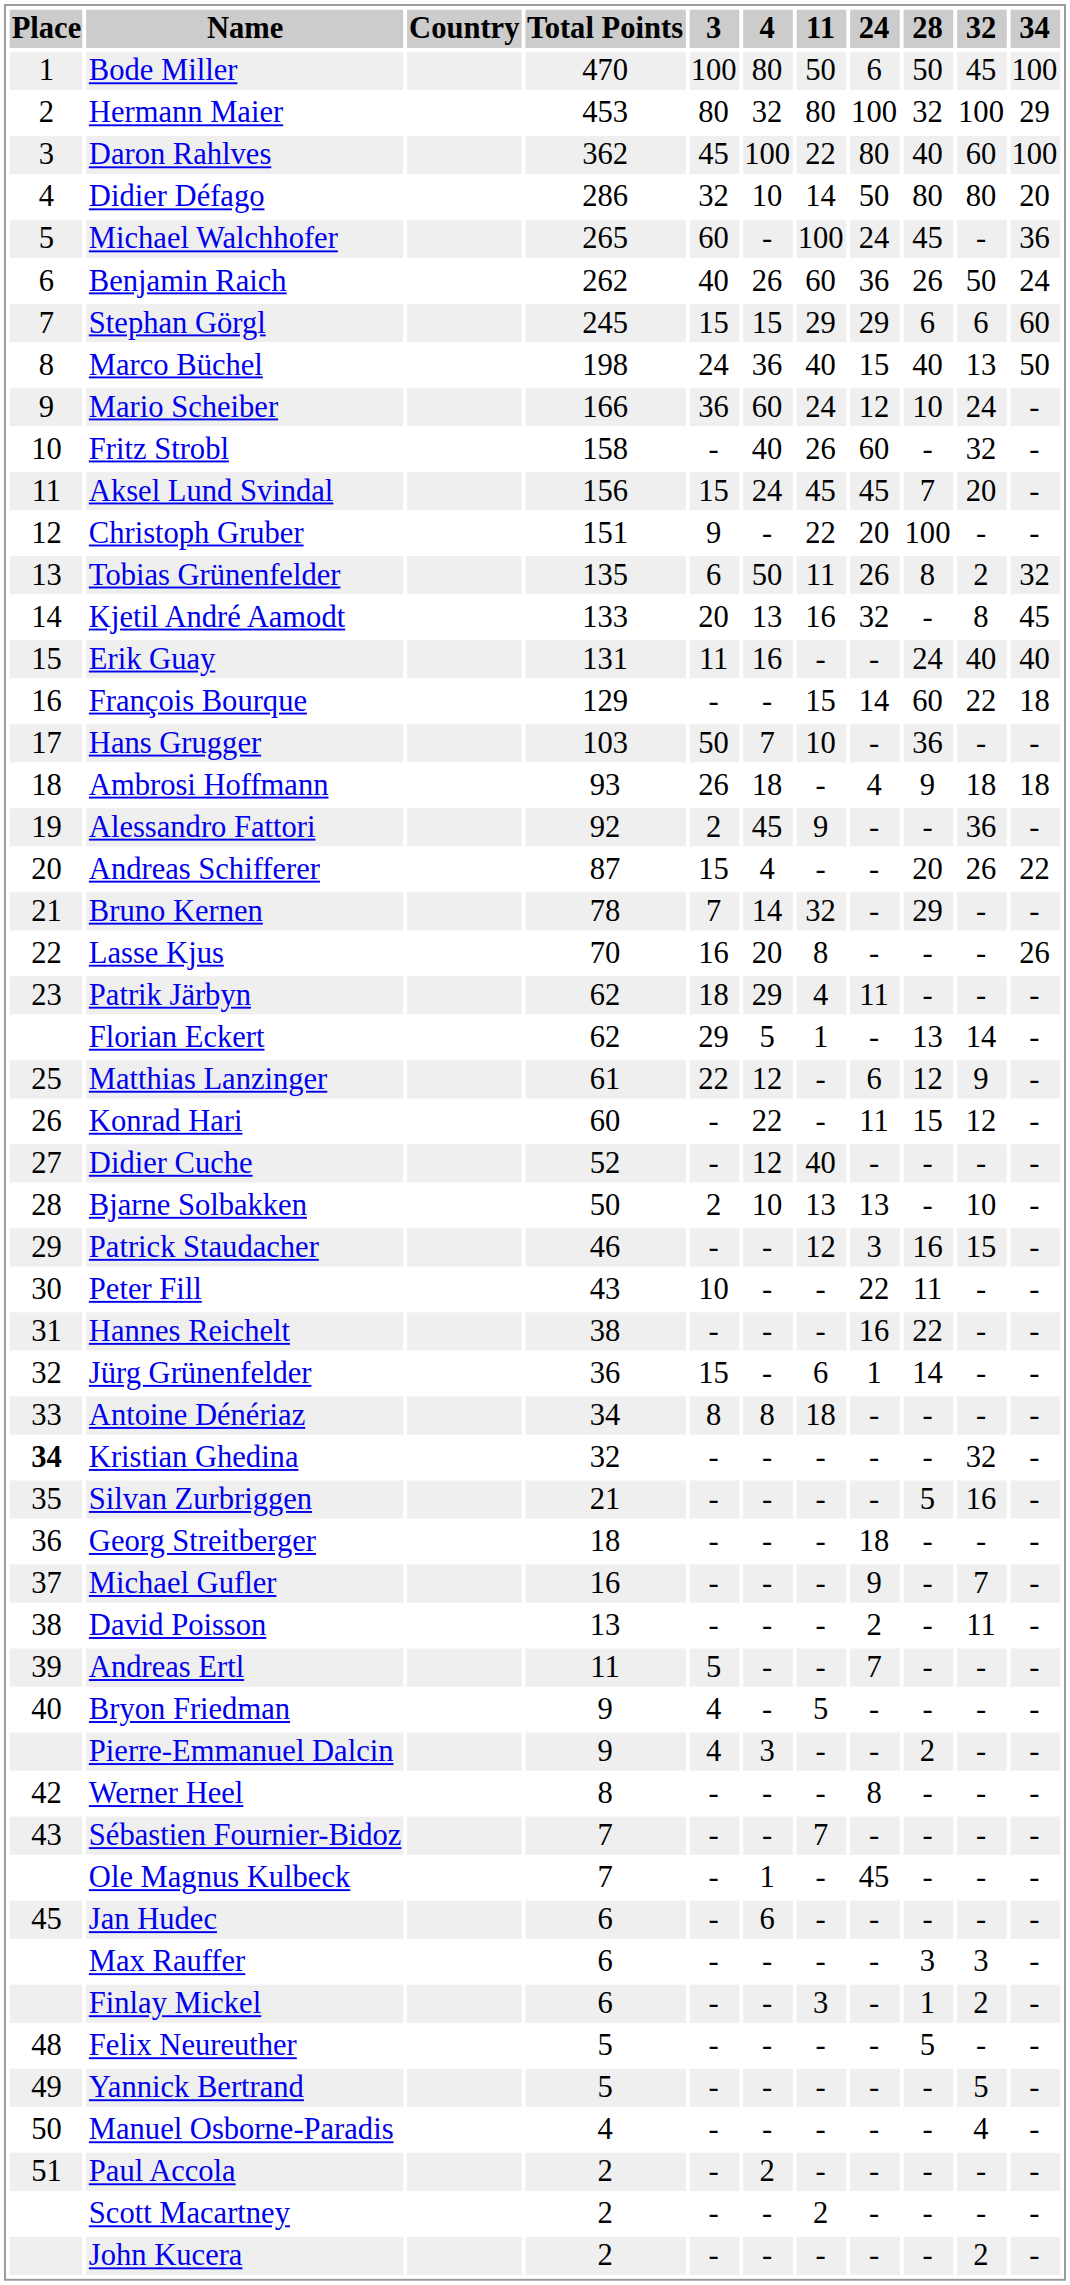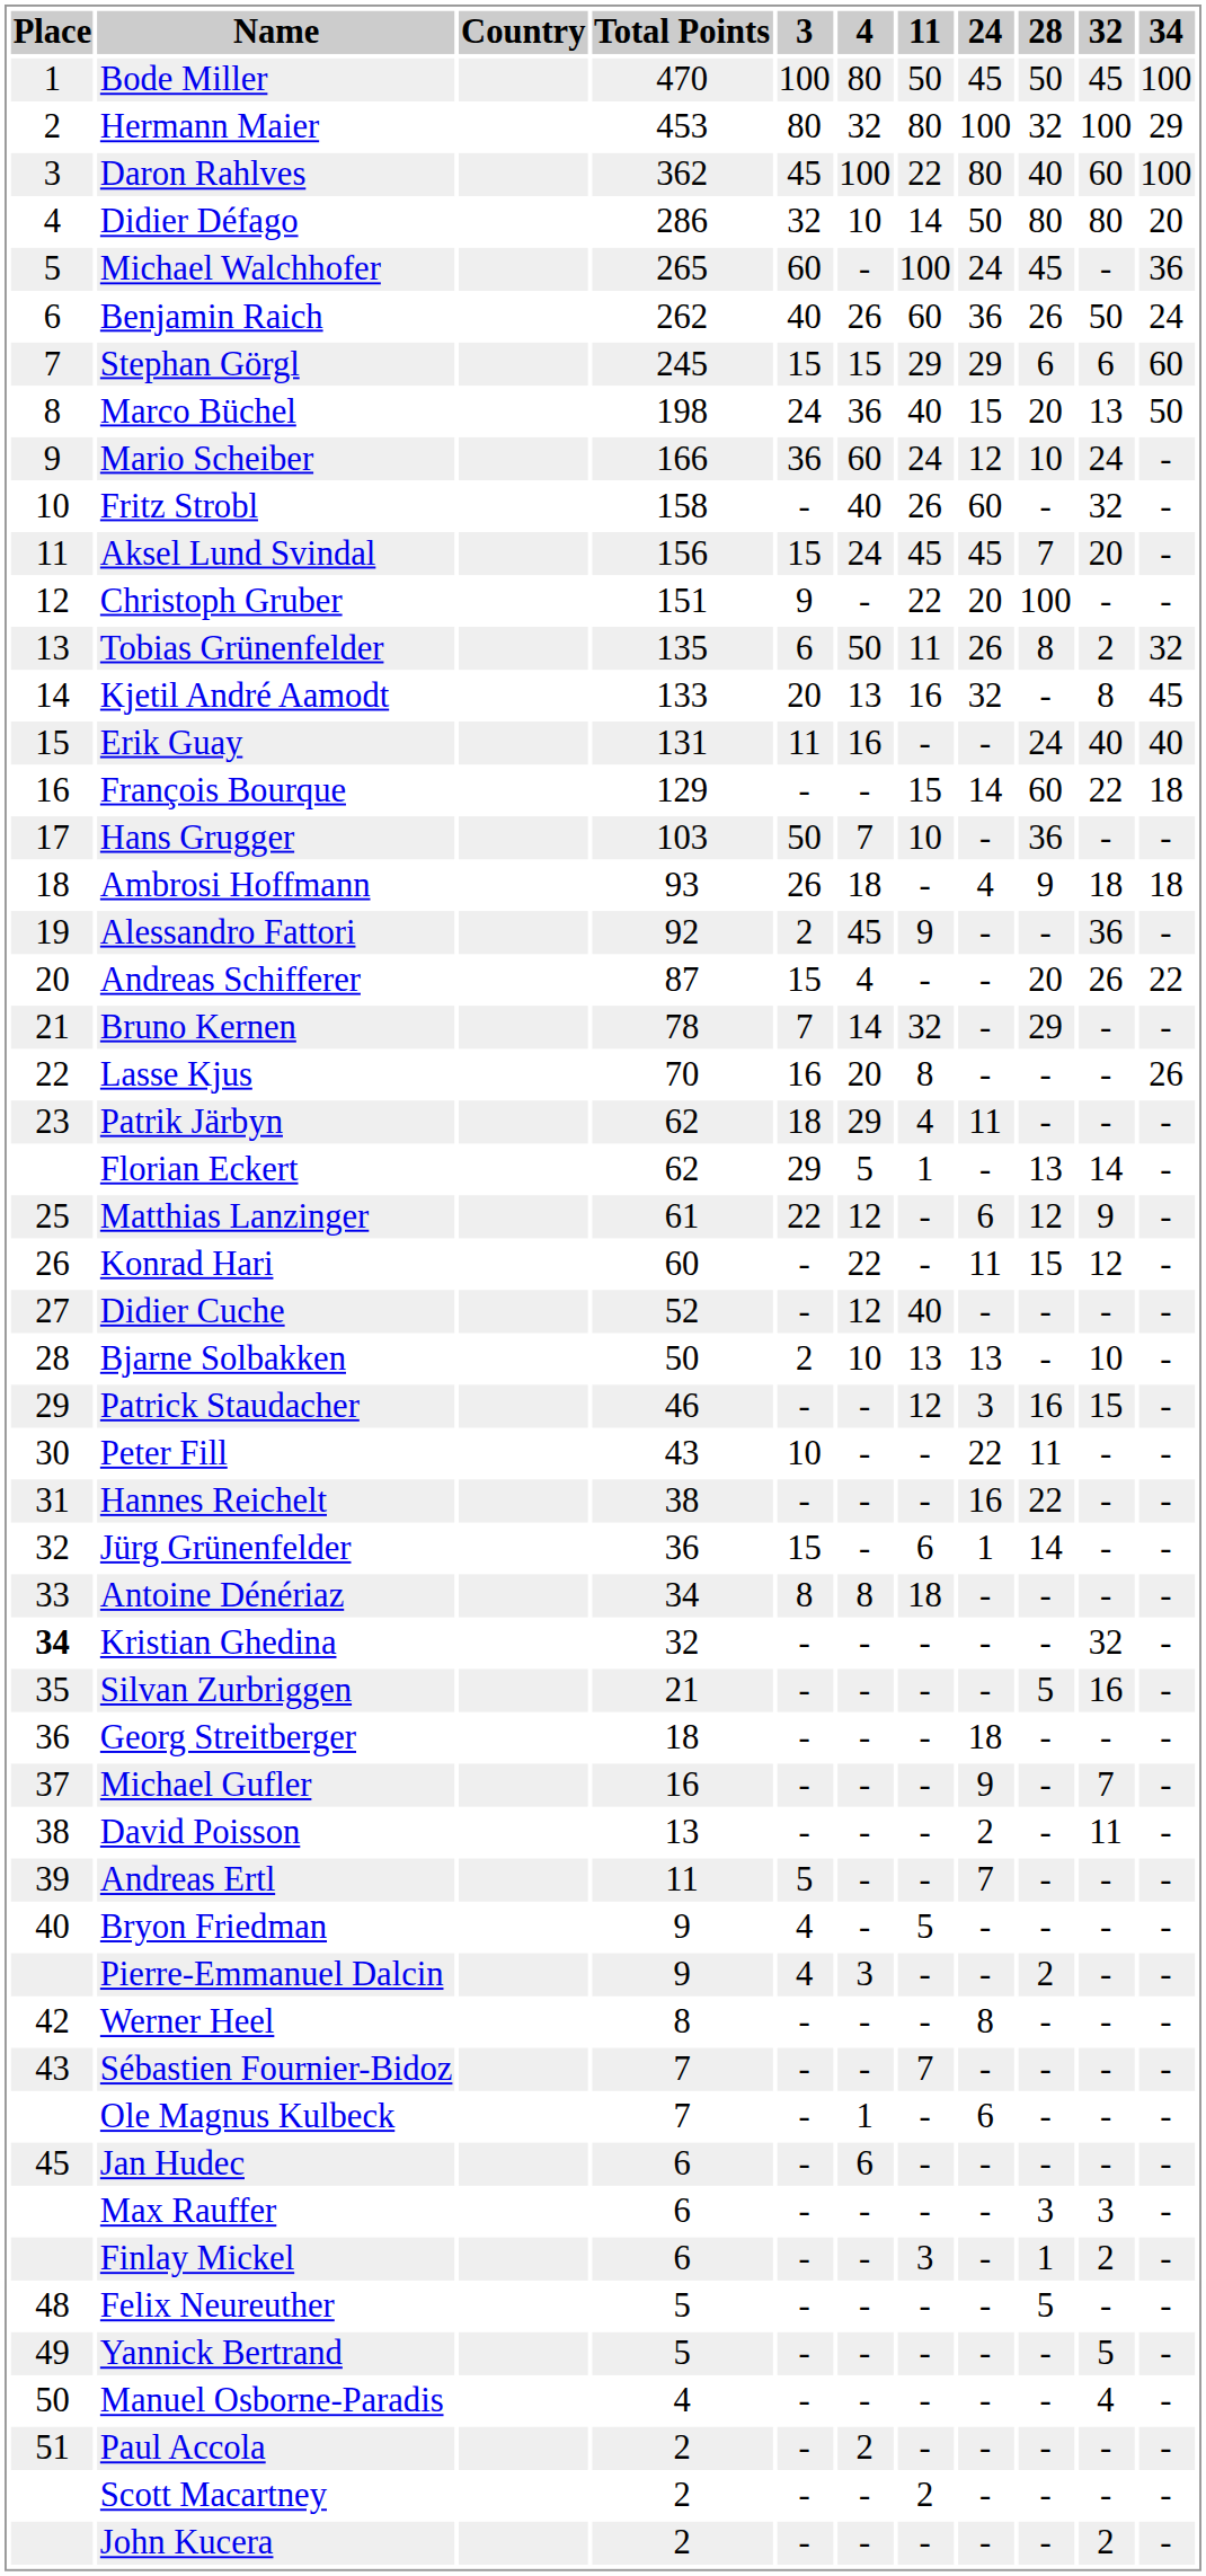 <table border="0" style="border: 1px solid #999; background-color:#FFFFFF; text-align:center">
 <tr align="center" bgcolor="#CCCCCC">
 <th>Place</th>
 <th>Name</th>
 <th>Country</th>
 <th>Total Points</th>
 <th>3</th>
 <th>4</th>
 <th>11</th>
 <th>24</th>
 <th>28</th>
 <th>32</th>
 <th>34</th>
 </tr>
 <tr bgcolor="#EFEFEF">
 <td>1</td>
 <td align="left"><a href='#'>Bode Miller</a></td>
 <td align="left"></td>
 <td>470</td>
 <td>100</td>
 <td>80</td>
 <td>50</td>
-<td>6</td>
+<td>45</td>
 <td>50</td>
 <td>45</td>
 <td>100</td>
 </tr>
 <tr>
 <td>2</td>
 <td align="left"><a href='#'>Hermann Maier</a></td>
 <td align="left"></td>
 <td>453</td>
 <td>80</td>
 <td>32</td>
 <td>80</td>
 <td>100</td>
 <td>32</td>
 <td>100</td>
 <td>29</td>
 </tr>
 <tr bgcolor="#EFEFEF">
 <td>3</td>
 <td align="left"><a href='#'>Daron Rahlves</a></td>
 <td align="left"></td>
 <td>362</td>
 <td>45</td>
 <td>100</td>
 <td>22</td>
 <td>80</td>
 <td>40</td>
 <td>60</td>
 <td>100</td>
 </tr>
 <tr>
 <td>4</td>
 <td align="left"><a href='#'>Didier Défago</a></td>
 <td align="left"></td>
 <td>286</td>
 <td>32</td>
 <td>10</td>
 <td>14</td>
 <td>50</td>
 <td>80</td>
 <td>80</td>
 <td>20</td>
 </tr>
 <tr bgcolor="#EFEFEF">
 <td>5</td>
 <td align="left"><a href='#'>Michael Walchhofer</a></td>
 <td align="left"></td>
 <td>265</td>
 <td>60</td>
 <td>-</td>
 <td>100</td>
 <td>24</td>
 <td>45</td>
 <td>-</td>
 <td>36</td>
 </tr>
 <tr>
 <td>6</td>
 <td align="left"><a href='#'>Benjamin Raich</a></td>
 <td align="left"></td>
 <td>262</td>
 <td>40</td>
 <td>26</td>
 <td>60</td>
 <td>36</td>
 <td>26</td>
 <td>50</td>
 <td>24</td>
 </tr>
 <tr bgcolor="#EFEFEF">
 <td>7</td>
 <td align="left"><a href='#'>Stephan Görgl</a></td>
 <td align="left"></td>
 <td>245</td>
 <td>15</td>
 <td>15</td>
 <td>29</td>
 <td>29</td>
 <td>6</td>
 <td>6</td>
 <td>60</td>
 </tr>
 <tr>
 <td>8</td>
 <td align="left"><a href='#'>Marco Büchel</a></td>
 <td align="left"></td>
 <td>198</td>
 <td>24</td>
 <td>36</td>
 <td>40</td>
 <td>15</td>
-<td>40</td>
+<td>20</td>
 <td>13</td>
 <td>50</td>
 </tr>
 <tr bgcolor="#EFEFEF">
 <td>9</td>
 <td align="left"><a href='#'>Mario Scheiber</a></td>
 <td align="left"></td>
 <td>166</td>
 <td>36</td>
 <td>60</td>
 <td>24</td>
 <td>12</td>
 <td>10</td>
 <td>24</td>
 <td>-</td>
 </tr>
 <tr>
 <td>10</td>
 <td align="left"><a href='#'>Fritz Strobl</a></td>
 <td align="left"></td>
 <td>158</td>
 <td>-</td>
 <td>40</td>
 <td>26</td>
 <td>60</td>
 <td>-</td>
 <td>32</td>
 <td>-</td>
 </tr>
 <tr bgcolor="#EFEFEF">
 <td>11</td>
 <td align="left"><a href='#'>Aksel Lund Svindal</a></td>
 <td align="left"></td>
 <td>156</td>
 <td>15</td>
 <td>24</td>
 <td>45</td>
 <td>45</td>
 <td>7</td>
 <td>20</td>
 <td>-</td>
 </tr>
 <tr>
 <td>12</td>
 <td align="left"><a href='#'>Christoph Gruber</a></td>
 <td align="left"></td>
 <td>151</td>
 <td>9</td>
 <td>-</td>
 <td>22</td>
 <td>20</td>
 <td>100</td>
 <td>-</td>
 <td>-</td>
 </tr>
 <tr bgcolor="#EFEFEF">
 <td>13</td>
 <td align="left"><a href='#'>Tobias Grünenfelder</a></td>
 <td align="left"></td>
 <td>135</td>
 <td>6</td>
 <td>50</td>
 <td>11</td>
 <td>26</td>
 <td>8</td>
 <td>2</td>
 <td>32</td>
 </tr>
 <tr>
 <td>14</td>
 <td align="left"><a href='#'>Kjetil André Aamodt</a></td>
 <td align="left"></td>
 <td>133</td>
 <td>20</td>
 <td>13</td>
 <td>16</td>
 <td>32</td>
 <td>-</td>
 <td>8</td>
 <td>45</td>
 </tr>
 <tr bgcolor="#EFEFEF">
 <td>15</td>
 <td align="left"><a href='#'>Erik Guay</a></td>
 <td align="left"></td>
 <td>131</td>
 <td>11</td>
 <td>16</td>
 <td>-</td>
 <td>-</td>
 <td>24</td>
 <td>40</td>
 <td>40</td>
 </tr>
 <tr>
 <td>16</td>
 <td align="left"><a href='#'>François Bourque</a></td>
 <td align="left"></td>
 <td>129</td>
 <td>-</td>
 <td>-</td>
 <td>15</td>
 <td>14</td>
 <td>60</td>
 <td>22</td>
 <td>18</td>
 </tr>
 <tr bgcolor="#EFEFEF">
 <td>17</td>
 <td align="left"><a href='#'>Hans Grugger</a></td>
 <td align="left"></td>
 <td>103</td>
 <td>50</td>
 <td>7</td>
 <td>10</td>
 <td>-</td>
 <td>36</td>
 <td>-</td>
 <td>-</td>
 </tr>
 <tr>
 <td>18</td>
 <td align="left"><a href='#'>Ambrosi Hoffmann</a></td>
 <td align="left"></td>
 <td>93</td>
 <td>26</td>
 <td>18</td>
 <td>-</td>
 <td>4</td>
 <td>9</td>
 <td>18</td>
 <td>18</td>
 </tr>
 <tr bgcolor="#EFEFEF">
 <td>19</td>
 <td align="left"><a href='#'>Alessandro Fattori</a></td>
 <td align="left"></td>
 <td>92</td>
 <td>2</td>
 <td>45</td>
 <td>9</td>
 <td>-</td>
 <td>-</td>
 <td>36</td>
 <td>-</td>
 </tr>
 <tr>
 <td>20</td>
 <td align="left"><a href='#'>Andreas Schifferer</a></td>
 <td align="left"></td>
 <td>87</td>
 <td>15</td>
 <td>4</td>
 <td>-</td>
 <td>-</td>
 <td>20</td>
 <td>26</td>
 <td>22</td>
 </tr>
 <tr bgcolor="#EFEFEF">
 <td>21</td>
 <td align="left"><a href='#'>Bruno Kernen</a></td>
 <td align="left"></td>
 <td>78</td>
 <td>7</td>
 <td>14</td>
 <td>32</td>
 <td>-</td>
 <td>29</td>
 <td>-</td>
 <td>-</td>
 </tr>
 <tr>
 <td>22</td>
 <td align="left"><a href='#'>Lasse Kjus</a></td>
 <td align="left"></td>
 <td>70</td>
 <td>16</td>
 <td>20</td>
 <td>8</td>
 <td>-</td>
 <td>-</td>
 <td>-</td>
 <td>26</td>
 </tr>
 <tr bgcolor="#EFEFEF">
 <td>23</td>
 <td align="left"><a href='#'>Patrik Järbyn</a></td>
 <td align="left"></td>
 <td>62</td>
 <td>18</td>
 <td>29</td>
 <td>4</td>
 <td>11</td>
 <td>-</td>
 <td>-</td>
 <td>-</td>
 </tr>
 <tr>
 <td></td>
 <td align="left"><a href='#'>Florian Eckert</a></td>
 <td align="left"></td>
 <td>62</td>
 <td>29</td>
 <td>5</td>
 <td>1</td>
 <td>-</td>
 <td>13</td>
 <td>14</td>
 <td>-</td>
 </tr>
 <tr bgcolor="#EFEFEF">
 <td>25</td>
 <td align="left"><a href='#'>Matthias Lanzinger</a></td>
 <td align="left"></td>
 <td>61</td>
 <td>22</td>
 <td>12</td>
 <td>-</td>
 <td>6</td>
 <td>12</td>
 <td>9</td>
 <td>-</td>
 </tr>
 <tr>
 <td>26</td>
 <td align="left"><a href='#'>Konrad Hari</a></td>
 <td align="left"></td>
 <td>60</td>
 <td>-</td>
 <td>22</td>
 <td>-</td>
 <td>11</td>
 <td>15</td>
 <td>12</td>
 <td>-</td>
 </tr>
 <tr bgcolor="#EFEFEF">
 <td>27</td>
 <td align="left"><a href='#'>Didier Cuche</a></td>
 <td align="left"></td>
 <td>52</td>
 <td>-</td>
 <td>12</td>
 <td>40</td>
 <td>-</td>
 <td>-</td>
 <td>-</td>
 <td>-</td>
 </tr>
 <tr>
 <td>28</td>
 <td align="left"><a href='#'>Bjarne Solbakken</a></td>
 <td align="left"></td>
 <td>50</td>
 <td>2</td>
 <td>10</td>
 <td>13</td>
 <td>13</td>
 <td>-</td>
 <td>10</td>
 <td>-</td>
 </tr>
 <tr bgcolor="#EFEFEF">
 <td>29</td>
 <td align="left"><a href='#'>Patrick Staudacher</a></td>
 <td align="left"></td>
 <td>46</td>
 <td>-</td>
 <td>-</td>
 <td>12</td>
 <td>3</td>
 <td>16</td>
 <td>15</td>
 <td>-</td>
 </tr>
 <tr>
 <td>30</td>
 <td align="left"><a href='#'>Peter Fill</a></td>
 <td align="left"></td>
 <td>43</td>
 <td>10</td>
 <td>-</td>
 <td>-</td>
 <td>22</td>
 <td>11</td>
 <td>-</td>
 <td>-</td>
 </tr>
 <tr bgcolor="#EFEFEF">
 <td>31</td>
 <td align="left"><a href='#'>Hannes Reichelt</a></td>
 <td align="left"></td>
 <td>38</td>
 <td>-</td>
 <td>-</td>
 <td>-</td>
 <td>16</td>
 <td>22</td>
 <td>-</td>
 <td>-</td>
 </tr>
 <tr>
 <td>32</td>
 <td align="left"><a href='#'>Jürg Grünenfelder</a></td>
 <td align="left"></td>
 <td>36</td>
 <td>15</td>
 <td>-</td>
 <td>6</td>
 <td>1</td>
 <td>14</td>
 <td>-</td>
 <td>-</td>
 </tr>
 <tr bgcolor="#EFEFEF">
 <td>33</td>
 <td align="left"><a href='#'>Antoine Dénériaz</a></td>
 <td align="left"></td>
 <td>34</td>
 <td>8</td>
 <td>8</td>
 <td>18</td>
 <td>-</td>
 <td>-</td>
 <td>-</td>
 <td>-</td>
 </tr>
 <tr>
 <td><strong>34</strong></td>
 <td align="left"><a href='#'>Kristian Ghedina</a></td>
 <td align="left"></td>
 <td>32</td>
 <td>-</td>
 <td>-</td>
 <td>-</td>
 <td>-</td>
 <td>-</td>
 <td>32</td>
 <td>-</td>
 </tr>
 <tr bgcolor="#EFEFEF">
 <td>35</td>
 <td align="left"><a href='#'>Silvan Zurbriggen</a></td>
 <td align="left"></td>
 <td>21</td>
 <td>-</td>
 <td>-</td>
 <td>-</td>
 <td>-</td>
 <td>5</td>
 <td>16</td>
 <td>-</td>
 </tr>
 <tr>
 <td>36</td>
 <td align="left"><a href='#'>Georg Streitberger</a></td>
 <td align="left"></td>
 <td>18</td>
 <td>-</td>
 <td>-</td>
 <td>-</td>
 <td>18</td>
 <td>-</td>
 <td>-</td>
 <td>-</td>
 </tr>
 <tr bgcolor="#EFEFEF">
 <td>37</td>
 <td align="left"><a href='#'>Michael Gufler</a></td>
 <td align="left"></td>
 <td>16</td>
 <td>-</td>
 <td>-</td>
 <td>-</td>
 <td>9</td>
 <td>-</td>
 <td>7</td>
 <td>-</td>
 </tr>
 <tr>
 <td>38</td>
 <td align="left"><a href='#'>David Poisson</a></td>
 <td align="left"></td>
 <td>13</td>
 <td>-</td>
 <td>-</td>
 <td>-</td>
 <td>2</td>
 <td>-</td>
 <td>11</td>
 <td>-</td>
 </tr>
 <tr bgcolor="#EFEFEF">
 <td>39</td>
 <td align="left"><a href='#'>Andreas Ertl</a></td>
 <td align="left"></td>
 <td>11</td>
 <td>5</td>
 <td>-</td>
 <td>-</td>
 <td>7</td>
 <td>-</td>
 <td>-</td>
 <td>-</td>
 </tr>
 <tr>
 <td>40</td>
 <td align="left"><a href='#'>Bryon Friedman</a></td>
 <td align="left"></td>
 <td>9</td>
 <td>4</td>
 <td>-</td>
 <td>5</td>
 <td>-</td>
 <td>-</td>
 <td>-</td>
 <td>-</td>
 </tr>
 <tr bgcolor="#EFEFEF">
 <td></td>
 <td align="left"><a href='#'>Pierre-Emmanuel Dalcin</a></td>
 <td align="left"></td>
 <td>9</td>
 <td>4</td>
 <td>3</td>
 <td>-</td>
 <td>-</td>
 <td>2</td>
 <td>-</td>
 <td>-</td>
 </tr>
 <tr>
 <td>42</td>
 <td align="left"><a href='#'>Werner Heel</a></td>
 <td align="left"></td>
 <td>8</td>
 <td>-</td>
 <td>-</td>
 <td>-</td>
 <td>8</td>
 <td>-</td>
 <td>-</td>
 <td>-</td>
 </tr>
 <tr bgcolor="#EFEFEF">
 <td>43</td>
 <td align="left"><a href='#'>Sébastien Fournier-Bidoz</a></td>
 <td align="left"></td>
 <td>7</td>
 <td>-</td>
 <td>-</td>
 <td>7</td>
 <td>-</td>
 <td>-</td>
 <td>-</td>
 <td>-</td>
 </tr>
 <tr>
 <td></td>
 <td align="left"><a href='#'>Ole Magnus Kulbeck</a></td>
 <td align="left"></td>
 <td>7</td>
 <td>-</td>
 <td>1</td>
 <td>-</td>
-<td>45</td>
+<td>6</td>
 <td>-</td>
 <td>-</td>
 <td>-</td>
 </tr>
 <tr bgcolor="#EFEFEF">
 <td>45</td>
 <td align="left"><a href='#'>Jan Hudec</a></td>
 <td align="left"></td>
 <td>6</td>
 <td>-</td>
 <td>6</td>
 <td>-</td>
 <td>-</td>
 <td>-</td>
 <td>-</td>
 <td>-</td>
 </tr>
 <tr>
 <td></td>
 <td align="left"><a href='#'>Max Rauffer</a></td>
 <td align="left"></td>
 <td>6</td>
 <td>-</td>
 <td>-</td>
 <td>-</td>
 <td>-</td>
 <td>3</td>
 <td>3</td>
 <td>-</td>
 </tr>
 <tr bgcolor="#EFEFEF">
 <td></td>
 <td align="left"><a href='#'>Finlay Mickel</a></td>
 <td align="left"></td>
 <td>6</td>
 <td>-</td>
 <td>-</td>
 <td>3</td>
 <td>-</td>
 <td>1</td>
 <td>2</td>
 <td>-</td>
 </tr>
 <tr>
 <td>48</td>
 <td align="left"><a href='#'>Felix Neureuther</a></td>
 <td align="left"></td>
 <td>5</td>
 <td>-</td>
 <td>-</td>
 <td>-</td>
 <td>-</td>
 <td>5</td>
 <td>-</td>
 <td>-</td>
 </tr>
 <tr bgcolor="#EFEFEF">
 <td>49</td>
 <td align="left"><a href='#'>Yannick Bertrand</a></td>
 <td align="left"></td>
 <td>5</td>
 <td>-</td>
 <td>-</td>
 <td>-</td>
 <td>-</td>
 <td>-</td>
 <td>5</td>
 <td>-</td>
 </tr>
 <tr>
 <td>50</td>
 <td align="left"><a href='#'>Manuel Osborne-Paradis</a></td>
 <td align="left"></td>
 <td>4</td>
 <td>-</td>
 <td>-</td>
 <td>-</td>
 <td>-</td>
 <td>-</td>
 <td>4</td>
 <td>-</td>
 </tr>
 <tr bgcolor="#EFEFEF">
 <td>51</td>
 <td align="left"><a href='#'>Paul Accola</a></td>
 <td align="left"></td>
 <td>2</td>
 <td>-</td>
 <td>2</td>
 <td>-</td>
 <td>-</td>
 <td>-</td>
 <td>-</td>
 <td>-</td>
 </tr>
 <tr>
 <td></td>
 <td align="left"><a href='#'>Scott Macartney</a></td>
 <td align="left"></td>
 <td>2</td>
 <td>-</td>
 <td>-</td>
 <td>2</td>
 <td>-</td>
 <td>-</td>
 <td>-</td>
 <td>-</td>
 </tr>
 <tr bgcolor="#EFEFEF">
 <td></td>
 <td align="left"><a href='#'>John Kucera</a></td>
 <td align="left"></td>
 <td>2</td>
 <td>-</td>
 <td>-</td>
 <td>-</td>
 <td>-</td>
 <td>-</td>
 <td>2</td>
 <td>-</td>
 </tr>
 </table>
